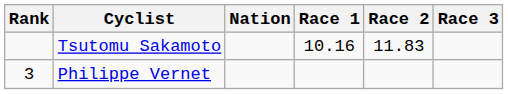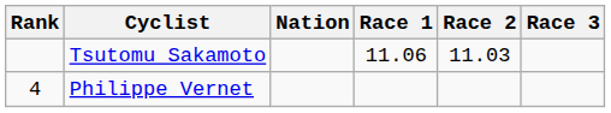 <table class="wikitable sortable" style="text-align:center">
 <tr>
 <th>Rank</th>
 <th>Cyclist</th>
 <th>Nation</th>
 <th>Race 1</th>
 <th>Race 2</th>
 <th>Race 3</th>
 </tr>
 <tr>
 <td></td>
 <td align=left><a href='#'>Tsutomu Sakamoto</a></td>
 <td align=left></td>
-<td>10.16</td>
-<td>11.83</td>
+<td>11.06</td>
+<td>11.03</td>
 <td></td>
 </tr>
 <tr>
-<td>3</td>
+<td>4</td>
 <td align=left><a href='#'>Philippe Vernet</a></td>
 <td align=left></td>
 <td></td>
 <td></td>
 <td></td>
 </tr>
 </table>
